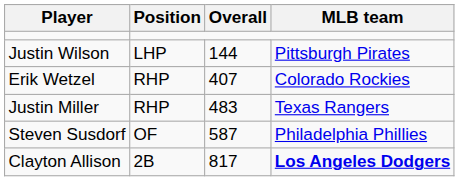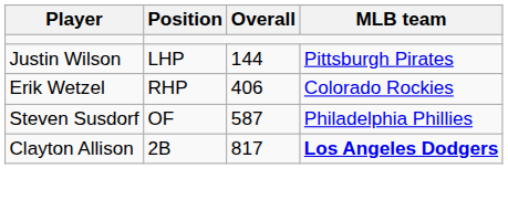 <table class="wikitable">
 <tr>
 <th>Player</th>
 <th>Position</th>
 <th>Overall</th>
 <th>MLB team</th>
 </tr>
 <tr>
 <td></td>
 </tr>
 <tr>
 <td>Justin Wilson</td>
 <td>LHP</td>
 <td>144</td>
 <td><a href='#'>Pittsburgh Pirates</a></td>
 </tr>
 <tr>
 <td>Erik Wetzel</td>
 <td>RHP</td>
-<td>407</td>
+<td>406</td>
 <td><a href='#'>Colorado Rockies</a></td>
-</tr>
-<tr>
-<td>Justin Miller</td>
-<td>RHP</td>
-<td>483</td>
-<td><a href='#'>Texas Rangers</a></td>
 </tr>
 <tr>
 <td>Steven Susdorf</td>
 <td>OF</td>
 <td>587</td>
 <td><a href='#'>Philadelphia Phillies</a></td>
 </tr>
 <tr>
 <td>Clayton Allison</td>
 <td>2B</td>
 <td>817</td>
 <td><strong><a href='#'>Los Angeles Dodgers</a></strong></td>
 </tr>
 </table>
